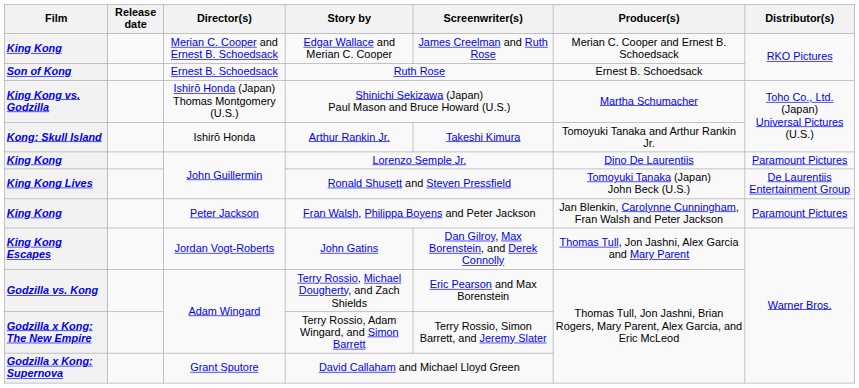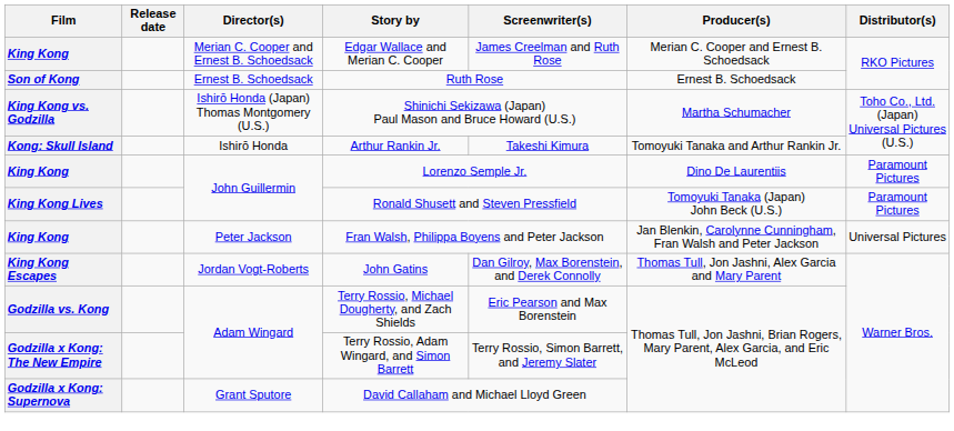 <table class="wikitable plainrowheaders" style="text-align:center; width:99%;">
 <tr>
 <th>Film</th>
 <th>Release date</th>
 <th>Director(s)</th>
 <th>Story by</th>
 <th>Screenwriter(s)</th>
 <th>Producer(s)</th>
 <th>Distributor(s)</th>
 </tr>
 <tr>
 <th scope="row" style="text-align:left"><em><a href='#'>King Kong</a></em></th>
 <td style="text-align:left"></td>
 <td><a href='#'>Merian C. Cooper</a> and <a href='#'>Ernest B. Schoedsack</a></td>
 <td><a href='#'>Edgar Wallace</a> and Merian C. Cooper</td>
 <td><a href='#'>James Creelman</a> and <a href='#'>Ruth Rose</a></td>
 <td>Merian C. Cooper and Ernest B. Schoedsack</td>
 <td rowspan="2"><a href='#'>RKO Pictures</a></td>
 </tr>
 <tr>
 <th scope="row" style="text-align:left"><em><a href='#'>Son of Kong</a></em></th>
 <td style="text-align:left"></td>
 <td><a href='#'>Ernest B. Schoedsack</a></td>
 <td colspan="2"><a href='#'>Ruth Rose</a></td>
 <td>Ernest B. Schoedsack</td>
 </tr>
 <tr>
 <th scope="row" style="text-align:left"><em><a href='#'>King Kong vs. Godzilla</a></em></th>
 <td style="text-align:left"></td>
 <td><a href='#'>Ishirō Honda</a> (Japan)<br>Thomas Montgomery (U.S.)</td>
 <td colspan="2"><a href='#'>Shinichi Sekizawa</a> (Japan)<br>Paul Mason and Bruce Howard (U.S.)</td>
 <td><a href='#'>Martha Schumacher</a></td>
 <td rowspan="2"><a href='#'>Toho Co., Ltd.</a> (Japan)<br><a href='#'>Universal Pictures</a> (U.S.)</td>
 </tr>
 <tr>
 <th scope="row" style="text-align:left"><em><a href='#'>Kong: Skull Island</a></em></th>
 <td style="text-align:left"></td>
 <td>Ishirō Honda</td>
 <td><a href='#'>Arthur Rankin Jr.</a></td>
 <td><a href='#'>Takeshi Kimura</a></td>
 <td>Tomoyuki Tanaka and Arthur Rankin Jr.</td>
 </tr>
 <tr>
 <th scope="row" style="text-align:left"><em><a href='#'>King Kong</a></em></th>
 <td style="text-align:left"></td>
 <td rowspan="2"><a href='#'>John Guillermin</a></td>
 <td colspan="2"><a href='#'>Lorenzo Semple Jr.</a></td>
 <td><a href='#'>Dino De Laurentiis</a></td>
 <td><a href='#'>Paramount Pictures</a></td>
 </tr>
 <tr>
 <th scope="row" style="text-align:left"><em><a href='#'>King Kong Lives</a></em></th>
 <td style="text-align:left"></td>
 <td colspan="2"><a href='#'>Ronald Shusett</a> and <a href='#'>Steven Pressfield</a></td>
 <td><a href='#'>Tomoyuki Tanaka</a> (Japan)<br>John Beck (U.S.)</td>
-<td><a href='#'>De Laurentiis Entertainment Group</a></td>
+<td><a href='#'>Paramount Pictures</a></td>
 </tr>
 <tr>
 <th scope="row" style="text-align:left"><em><a href='#'>King Kong</a></em></th>
 <td style="text-align:left"></td>
 <td><a href='#'>Peter Jackson</a></td>
 <td colspan="2"><a href='#'>Fran Walsh</a>, <a href='#'>Philippa Boyens</a> and Peter Jackson</td>
 <td>Jan Blenkin, <a href='#'>Carolynne Cunningham</a>, Fran Walsh and Peter Jackson</td>
-<td><a href='#'>Paramount Pictures</a></td>
+<td>Universal Pictures</td>
 </tr>
 <tr>
 <th scope="row" style="text-align:left"><em><a href='#'>King Kong Escapes</a></em></th>
 <td style="text-align:left"></td>
 <td><a href='#'>Jordan Vogt-Roberts</a></td>
 <td><a href='#'>John Gatins</a></td>
 <td><a href='#'>Dan Gilroy</a>, <a href='#'>Max Borenstein</a>, and <a href='#'>Derek Connolly</a></td>
 <td><a href='#'>Thomas Tull</a>, Jon Jashni, Alex Garcia and <a href='#'>Mary Parent</a></td>
 <td rowspan=4><a href='#'>Warner Bros.</a></td>
 </tr>
 <tr>
 <th scope="row" style="text-align:left"><em><a href='#'>Godzilla vs. Kong</a></em></th>
 <td style="text-align:left"></td>
 <td rowspan=2><a href='#'>Adam Wingard</a></td>
 <td><a href='#'>Terry Rossio</a>, <a href='#'>Michael Dougherty</a>, and Zach Shields</td>
 <td><a href='#'>Eric Pearson</a> and Max Borenstein</td>
 <td rowspan=3>Thomas Tull, Jon Jashni, Brian Rogers, Mary Parent, Alex Garcia, and Eric McLeod</td>
 </tr>
 <tr>
 <th scope="row" style="text-align:left"><em><a href='#'>Godzilla x Kong: The New Empire</a></em></th>
 <td style="text-align:left"></td>
 <td>Terry Rossio, Adam Wingard, and <a href='#'>Simon Barrett</a></td>
 <td>Terry Rossio, Simon Barrett, and <a href='#'>Jeremy Slater</a></td>
 </tr>
 <tr>
 <th scope="row" style="text-align:left"><em><a href='#'>Godzilla x Kong: Supernova</a></em></th>
 <td style="text-align:left"></td>
 <td><a href='#'>Grant Sputore</a></td>
 <td colspan=2><a href='#'>David Callaham</a> and Michael Lloyd Green</td>
 </tr>
 </table>
